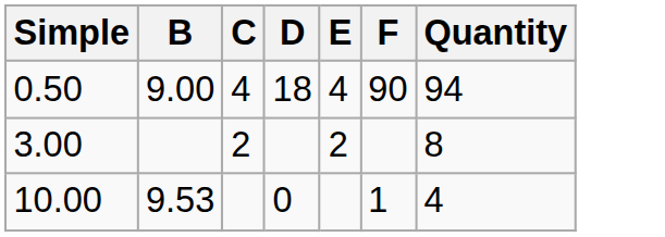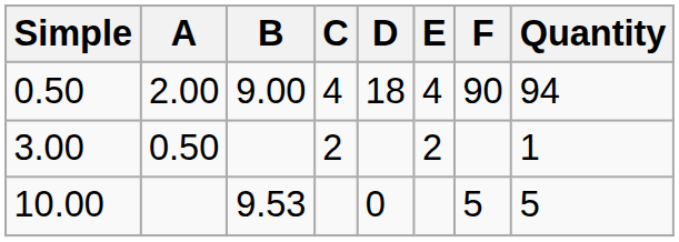 <table class="wikitable">
 <tr>
 <th>Simple</th>
+<th>A</th>
 <th>B</th>
 <th>C</th>
 <th>D</th>
 <th>E</th>
 <th>F</th>
 <th>Quantity</th>
 </tr>
 <tr>
 <td>0.50</td>
+<td>2.00</td>
 <td>9.00</td>
 <td>4</td>
 <td>18</td>
 <td>4</td>
 <td>90</td>
 <td>94</td>
 </tr>
 <tr>
 <td>3.00</td>
+<td>0.50</td>
 <td></td>
 <td>2</td>
 <td></td>
 <td>2</td>
 <td></td>
-<td>8</td>
+<td>1</td>
 </tr>
 <tr>
 <td>10.00</td>
+<td></td>
 <td>9.53</td>
 <td></td>
 <td>0</td>
 <td></td>
-<td>1</td>
-<td>4</td>
+<td>5</td>
+<td>5</td>
 </tr>
 </table>
